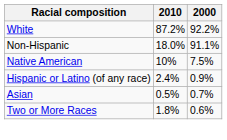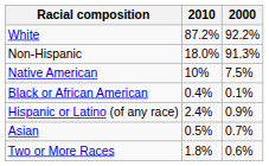 <table class="wikitable sortable collapsible" style="font-size: 90%;">
 <tr>
 <th>Racial composition</th>
 <th>2010</th>
 <th>2000</th>
 </tr>
 <tr>
 <td><a href='#'>White</a></td>
 <td>87.2%</td>
 <td>92.2%</td>
 </tr>
 <tr>
 <td>Non-Hispanic</td>
 <td>18.0%</td>
-<td>91.1%</td>
+<td>91.3%</td>
 </tr>
 <tr>
 <td><a href='#'>Native American</a></td>
 <td>10%</td>
 <td>7.5%</td>
+</tr>
+<tr>
+<td><a href='#'>Black or African American</a></td>
+<td>0.4%</td>
+<td>0.1%</td>
 </tr>
 <tr>
 <td><a href='#'>Hispanic or Latino</a> (of any race)</td>
 <td>2.4%</td>
 <td>0.9%</td>
 </tr>
 <tr>
 <td><a href='#'>Asian</a></td>
 <td>0.5%</td>
 <td>0.7%</td>
 </tr>
 <tr>
 <td><a href='#'>Two or More Races</a></td>
 <td>1.8%</td>
 <td>0.6%</td>
 </tr>
 </table>
